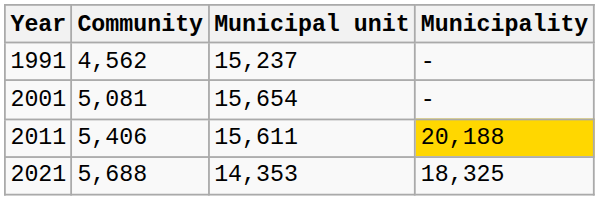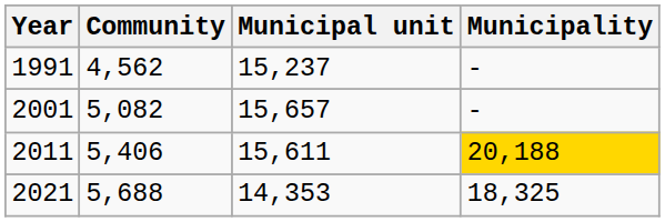 <table class=wikitable>
 <tr>
 <th>Year</th>
 <th>Community</th>
 <th>Municipal unit</th>
 <th>Municipality</th>
 </tr>
 <tr>
 <td>1991</td>
 <td>4,562</td>
 <td>15,237</td>
 <td>-</td>
 </tr>
 <tr>
 <td>2001</td>
-<td>5,081</td>
-<td>15,654</td>
+<td>5,082</td>
+<td>15,657</td>
 <td>-</td>
 </tr>
 <tr>
 <td>2011</td>
 <td>5,406</td>
 <td>15,611</td>
 <td style="background: gold;">20,188</td>
 </tr>
 <tr>
 <td>2021</td>
 <td>5,688</td>
 <td>14,353</td>
 <td>18,325</td>
 </tr>
 </table>
